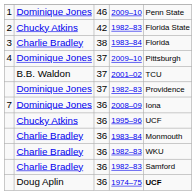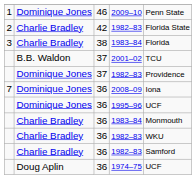 <table class="wikitable">
 <tr>
 </tr>
 <tr>
 <td>1</td>
 <td><a href='#'>Dominique Jones</a></td>
 <td>46</td>
 <td style="font-size:80%;"><a href='#'>2009–10</a></td>
 <td style="font-size:80%;">Penn State</td>
 </tr>
 <tr>
 <td>2</td>
-<td><a href='#'>Chucky Atkins</a></td>
+<td><a href='#'>Charlie Bradley</a></td>
 <td>42</td>
 <td style="font-size:80%;"><a href='#'>1982–83</a></td>
 <td style="font-size:80%;">Florida State</td>
 </tr>
 <tr>
 <td>3</td>
 <td><a href='#'>Charlie Bradley</a></td>
 <td>38</td>
 <td style="font-size:80%;"><a href='#'>1983–84</a></td>
 <td style="font-size:80%;">Florida</td>
-</tr>
-<tr>
-<td>4</td>
-<td><a href='#'>Dominique Jones</a></td>
-<td>37</td>
-<td style="font-size:80%;"><a href='#'>2009–10</a></td>
-<td style="font-size:80%;">Pittsburgh</td>
 </tr>
 <tr>
 <td></td>
 <td>B.B. Waldon</td>
 <td>37</td>
 <td style="font-size:80%;"><a href='#'>2001–02</a></td>
 <td style="font-size:80%;">TCU</td>
 </tr>
 <tr>
 <td></td>
 <td><a href='#'>Dominique Jones</a></td>
 <td>37</td>
 <td style="font-size:80%;"><a href='#'>1982–83</a></td>
 <td style="font-size:80%;">Providence</td>
 </tr>
 <tr>
 <td>7</td>
 <td><a href='#'>Dominique Jones</a></td>
 <td>36</td>
 <td style="font-size:80%;"><a href='#'>2008–09</a></td>
 <td style="font-size:80%;">Iona</td>
 </tr>
 <tr>
 <td></td>
-<td><a href='#'>Chucky Atkins</a></td>
+<td><a href='#'>Dominique Jones</a></td>
 <td>36</td>
 <td style="font-size:80%;"><a href='#'>1995–96</a></td>
 <td style="font-size:80%;">UCF</td>
 </tr>
 <tr>
 <td></td>
 <td><a href='#'>Charlie Bradley</a></td>
 <td>36</td>
 <td style="font-size:80%;"><a href='#'>1983–84</a></td>
 <td style="font-size:80%;">Monmouth</td>
 </tr>
 <tr>
 <td></td>
 <td><a href='#'>Charlie Bradley</a></td>
 <td>36</td>
 <td style="font-size:80%;"><a href='#'>1982–83</a></td>
 <td style="font-size:80%;">WKU</td>
 </tr>
 <tr>
 <td></td>
 <td><a href='#'>Charlie Bradley</a></td>
 <td>36</td>
 <td style="font-size:80%;"><a href='#'>1982–83</a></td>
 <td style="font-size:80%;">Samford</td>
 </tr>
 <tr>
 <td></td>
 <td>Doug Aplin</td>
 <td>36</td>
 <td style="font-size:80%;"><a href='#'>1974–75</a></td>
-<td style="font-size:80%;"><strong>UCF</strong></td>
+<td style="font-size:80%;">UCF</td>
 </tr>
 </table>
